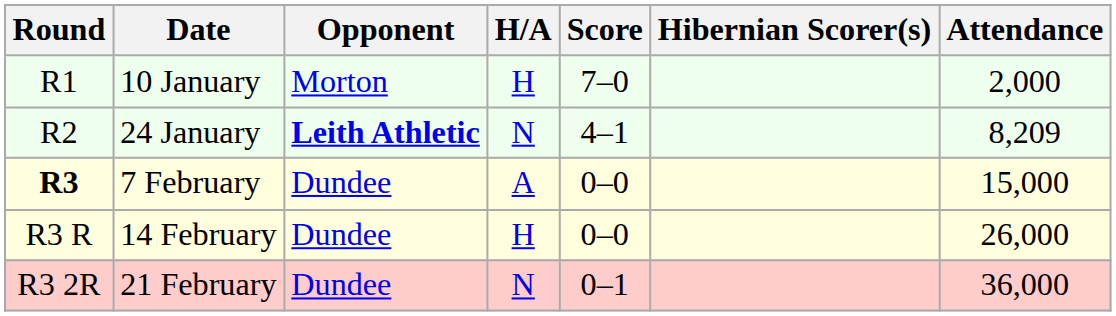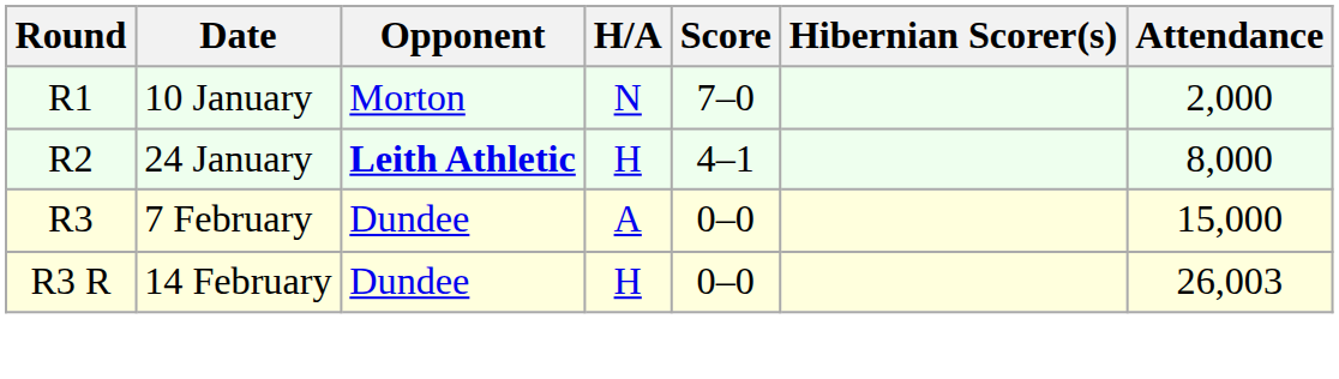 <table class="wikitable" style="text-align:center">
 <tr>
 <th>Round</th>
 <th>Date</th>
 <th>Opponent</th>
 <th>H/A</th>
 <th>Score</th>
 <th>Hibernian Scorer(s)</th>
 <th>Attendance</th>
 </tr>
 <tr bgcolor=#EEFFEE>
 <td>R1</td>
 <td align=left>10 January</td>
 <td align=left><a href='#'>Morton</a></td>
-<td><a href='#'>H</a></td>
+<td><a href='#'>N</a></td>
 <td>7–0</td>
 <td align=left></td>
 <td>2,000</td>
 </tr>
 <tr bgcolor=#EEFFEE>
 <td>R2</td>
 <td align=left>24 January</td>
 <td align=left><strong><a href='#'>Leith Athletic</a></strong></td>
-<td><a href='#'>N</a></td>
+<td><a href='#'>H</a></td>
 <td>4–1</td>
 <td align=left></td>
-<td>8,209</td>
+<td>8,000</td>
 </tr>
 <tr bgcolor=#FFFFDD>
-<td><strong>R3</strong></td>
+<td>R3</td>
 <td align=left>7 February</td>
 <td align=left><a href='#'>Dundee</a></td>
 <td><a href='#'>A</a></td>
 <td>0–0</td>
 <td align=left></td>
 <td>15,000</td>
 </tr>
 <tr bgcolor=#FFFFDD>
 <td>R3 R</td>
 <td align=left>14 February</td>
 <td align=left><a href='#'>Dundee</a></td>
 <td><a href='#'>H</a></td>
 <td>0–0</td>
 <td align=left></td>
-<td>26,000</td>
-</tr>
-<tr bgcolor=#FFCCCC>
-<td>R3 2R</td>
-<td align=left>21 February</td>
-<td align=left><a href='#'>Dundee</a></td>
-<td><a href='#'>N</a></td>
-<td>0–1</td>
-<td align=left></td>
-<td>36,000</td>
+<td>26,003</td>
 </tr>
 </table>
